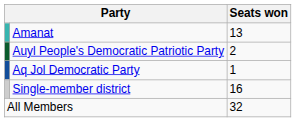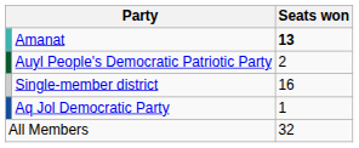 <table class="wikitable">
 <tr>
 <th colspan="2">Party</th>
 <th>Seats won</th>
 </tr>
 <tr>
 <td bgcolor="37B5AF"></td>
 <td><a href='#'>Amanat</a></td>
-<td>13</td>
+<td><strong>13</strong></td>
 </tr>
 <tr>
 <td bgcolor="0A5B2D"></td>
 <td><a href='#'>Auyl People's Democratic Patriotic Party</a></td>
 <td>2</td>
 </tr>
 <tr>
+<td bgcolor="CDCDCD"></td>
+<td><a href='#'>Single-member district</a></td>
+<td>16</td>
+</tr>
+<tr>
 <td bgcolor="124E9B"></td>
 <td><a href='#'>Aq Jol Democratic Party</a></td>
 <td>1</td>
-</tr>
-<tr>
-<td bgcolor="CDCDCD"></td>
-<td><a href='#'>Single-member district</a></td>
-<td>16</td>
 </tr>
 <tr>
 <td colspan="2">All Members</td>
 <td>32</td>
 </tr>
 </table>
